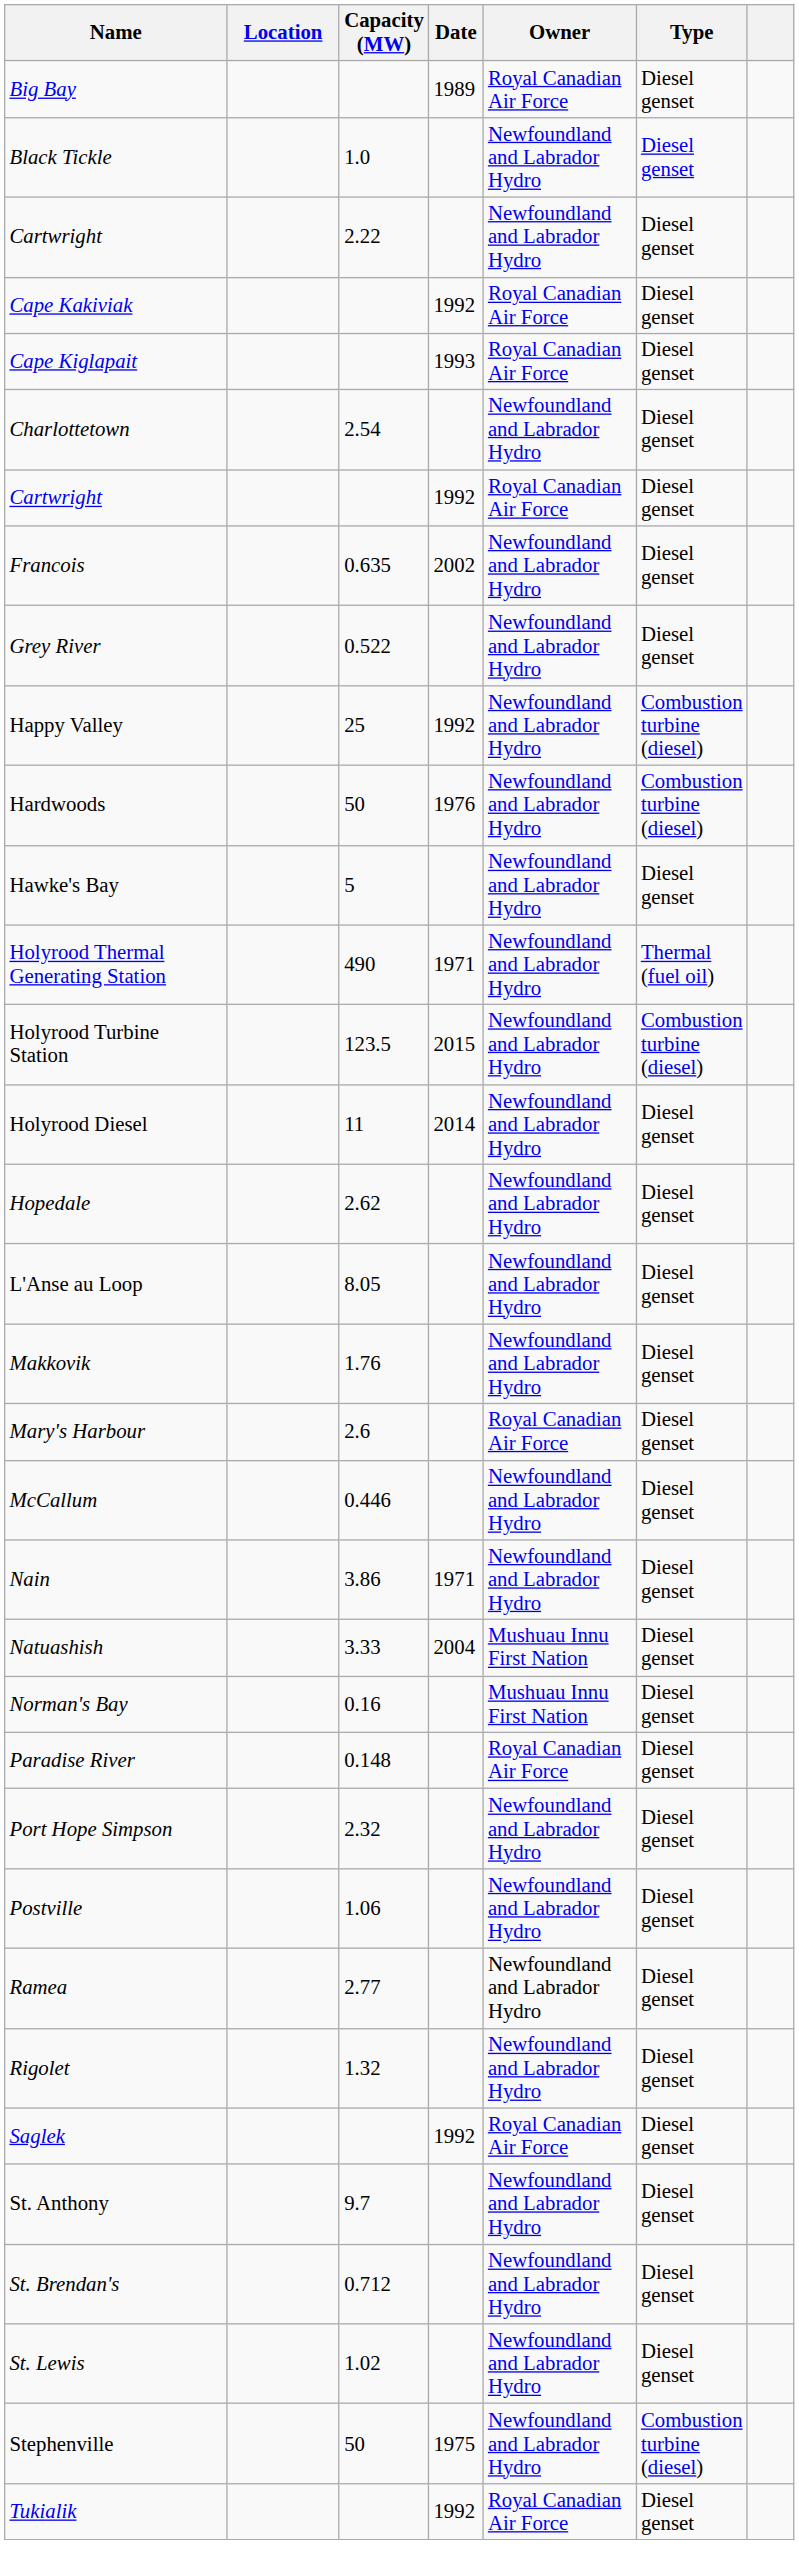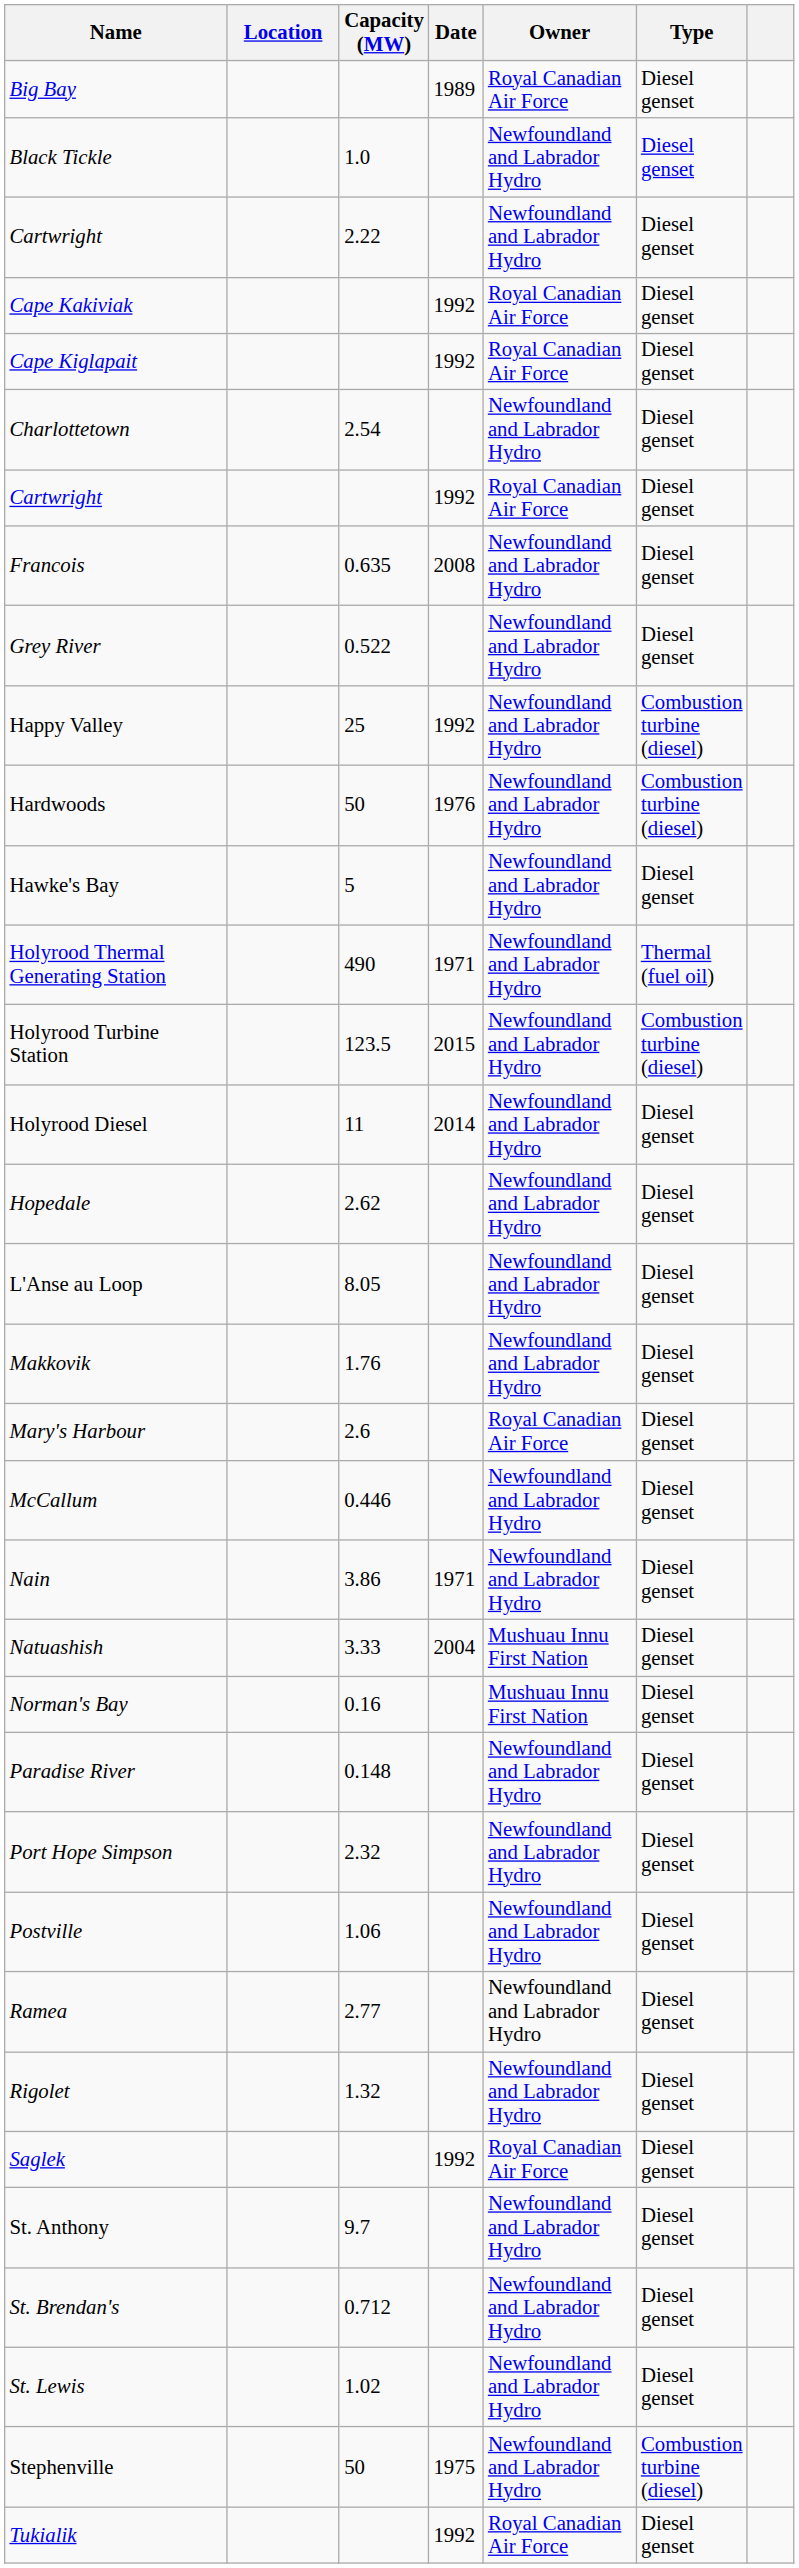 <table class="wikitable sortable">
 <tr>
 <th width="31%">Name</th>
 <th width="15%"><a href='#'>Location</a></th>
 <th width="7%">Capacity (<a href='#'>MW</a>)</th>
 <th width="7%">Date</th>
 <th width="20%">Owner</th>
 <th width="10%">Type</th>
 <th width="7%"></th>
 </tr>
 <tr>
 <td><em><a href='#'>Big Bay</a></em></td>
 <td></td>
 <td></td>
 <td>1989</td>
 <td><a href='#'>Royal Canadian Air Force</a></td>
 <td>Diesel genset</td>
 <td></td>
 </tr>
 <tr>
 <td><em>Black Tickle</em></td>
 <td></td>
 <td>1.0</td>
 <td></td>
 <td><a href='#'>Newfoundland and Labrador Hydro</a></td>
 <td><a href='#'>Diesel genset</a></td>
 <td></td>
 </tr>
 <tr>
 <td><em>Cartwright</em></td>
 <td></td>
 <td>2.22</td>
 <td></td>
 <td><a href='#'>Newfoundland and Labrador Hydro</a></td>
 <td>Diesel genset</td>
 <td></td>
 </tr>
 <tr>
 <td><em><a href='#'>Cape Kakiviak</a></em></td>
 <td></td>
 <td></td>
 <td>1992</td>
 <td><a href='#'>Royal Canadian Air Force</a></td>
 <td>Diesel genset</td>
 <td></td>
 </tr>
 <tr>
 <td><em><a href='#'>Cape Kiglapait</a></em></td>
 <td></td>
 <td></td>
-<td>1993</td>
+<td>1992</td>
 <td><a href='#'>Royal Canadian Air Force</a></td>
 <td>Diesel genset</td>
 <td></td>
 </tr>
 <tr>
 <td><em>Charlottetown</em></td>
 <td></td>
 <td>2.54</td>
 <td></td>
 <td><a href='#'>Newfoundland and Labrador Hydro</a></td>
 <td>Diesel genset</td>
 <td></td>
 </tr>
 <tr>
 <td><em><a href='#'>Cartwright</a></em></td>
 <td></td>
 <td></td>
 <td>1992</td>
 <td><a href='#'>Royal Canadian Air Force</a></td>
 <td>Diesel genset</td>
 <td></td>
 </tr>
 <tr>
 <td><em>Francois</em></td>
 <td></td>
 <td>0.635</td>
-<td>2002</td>
+<td>2008</td>
 <td><a href='#'>Newfoundland and Labrador Hydro</a></td>
 <td>Diesel genset</td>
 <td></td>
 </tr>
 <tr>
 <td><em>Grey River</em></td>
 <td></td>
 <td>0.522</td>
 <td></td>
 <td><a href='#'>Newfoundland and Labrador Hydro</a></td>
 <td>Diesel genset</td>
 <td></td>
 </tr>
 <tr>
 <td>Happy Valley</td>
 <td></td>
 <td>25</td>
 <td>1992</td>
 <td><a href='#'>Newfoundland and Labrador Hydro</a></td>
 <td><a href='#'>Combustion turbine</a> (<a href='#'>diesel</a>)</td>
 <td></td>
 </tr>
 <tr>
 <td>Hardwoods</td>
 <td></td>
 <td>50</td>
 <td>1976</td>
 <td><a href='#'>Newfoundland and Labrador Hydro</a></td>
 <td><a href='#'>Combustion turbine</a> (<a href='#'>diesel</a>)</td>
 <td></td>
 </tr>
 <tr>
 <td>Hawke's Bay</td>
 <td></td>
 <td>5</td>
 <td></td>
 <td><a href='#'>Newfoundland and Labrador Hydro</a></td>
 <td>Diesel genset</td>
 <td></td>
 </tr>
 <tr>
 <td><a href='#'>Holyrood Thermal Generating Station</a></td>
 <td></td>
 <td>490</td>
 <td>1971</td>
 <td><a href='#'>Newfoundland and Labrador Hydro</a></td>
 <td><a href='#'>Thermal</a> (<a href='#'>fuel oil</a>)</td>
 <td></td>
 </tr>
 <tr>
 <td>Holyrood Turbine Station</td>
 <td></td>
 <td>123.5</td>
 <td>2015</td>
 <td><a href='#'>Newfoundland and Labrador Hydro</a></td>
 <td><a href='#'>Combustion turbine</a> (<a href='#'>diesel</a>)</td>
 <td></td>
 </tr>
 <tr>
 <td>Holyrood Diesel</td>
 <td></td>
 <td>11</td>
 <td>2014</td>
 <td><a href='#'>Newfoundland and Labrador Hydro</a></td>
 <td>Diesel genset</td>
 <td></td>
 </tr>
 <tr>
 <td><em>Hopedale</em></td>
 <td></td>
 <td>2.62</td>
 <td></td>
 <td><a href='#'>Newfoundland and Labrador Hydro</a></td>
 <td>Diesel genset</td>
 <td></td>
 </tr>
 <tr>
 <td>L'Anse au Loop</td>
 <td></td>
 <td>8.05</td>
 <td></td>
 <td><a href='#'>Newfoundland and Labrador Hydro</a></td>
 <td>Diesel genset</td>
 <td></td>
 </tr>
 <tr>
 <td><em>Makkovik</em></td>
 <td></td>
 <td>1.76</td>
 <td></td>
 <td><a href='#'>Newfoundland and Labrador Hydro</a></td>
 <td>Diesel genset</td>
 <td></td>
 </tr>
 <tr>
 <td><em>Mary's Harbour</em></td>
 <td></td>
 <td>2.6</td>
 <td></td>
 <td><a href='#'>Royal Canadian Air Force</a></td>
 <td>Diesel genset</td>
 <td></td>
 </tr>
 <tr>
 <td><em>McCallum</em></td>
 <td></td>
 <td>0.446</td>
 <td></td>
 <td><a href='#'>Newfoundland and Labrador Hydro</a></td>
 <td>Diesel genset</td>
 <td></td>
 </tr>
 <tr>
 <td><em>Nain</em></td>
 <td></td>
 <td>3.86</td>
 <td>1971</td>
 <td><a href='#'>Newfoundland and Labrador Hydro</a></td>
 <td>Diesel genset</td>
 <td></td>
 </tr>
 <tr>
 <td><em>Natuashish</em></td>
 <td></td>
 <td>3.33</td>
 <td>2004</td>
 <td><a href='#'>Mushuau Innu First Nation</a></td>
 <td>Diesel genset</td>
 <td></td>
 </tr>
 <tr>
 <td><em>Norman's Bay</em></td>
 <td></td>
 <td>0.16</td>
 <td></td>
 <td><a href='#'>Mushuau Innu First Nation</a></td>
 <td>Diesel genset</td>
 <td></td>
 </tr>
 <tr>
 <td><em>Paradise River</em></td>
 <td></td>
 <td>0.148</td>
 <td></td>
-<td><a href='#'>Royal Canadian Air Force</a></td>
+<td><a href='#'>Newfoundland and Labrador Hydro</a></td>
 <td>Diesel genset</td>
 <td></td>
 </tr>
 <tr>
 <td><em>Port Hope Simpson</em></td>
 <td></td>
 <td>2.32</td>
 <td></td>
 <td><a href='#'>Newfoundland and Labrador Hydro</a></td>
 <td>Diesel genset</td>
 <td></td>
 </tr>
 <tr>
 <td><em>Postville</em></td>
 <td></td>
 <td>1.06</td>
 <td></td>
 <td><a href='#'>Newfoundland and Labrador Hydro</a></td>
 <td>Diesel genset</td>
 <td></td>
 </tr>
 <tr>
 <td><em>Ramea</em></td>
 <td></td>
 <td>2.77</td>
 <td></td>
 <td>Newfoundland and Labrador Hydro</td>
 <td>Diesel genset</td>
 <td></td>
 </tr>
 <tr>
 <td><em>Rigolet</em></td>
 <td></td>
 <td>1.32</td>
 <td></td>
 <td><a href='#'>Newfoundland and Labrador Hydro</a></td>
 <td>Diesel genset</td>
 <td></td>
 </tr>
 <tr>
 <td><em><a href='#'>Saglek</a></em></td>
 <td></td>
 <td></td>
 <td>1992</td>
 <td><a href='#'>Royal Canadian Air Force</a></td>
 <td>Diesel genset</td>
 <td></td>
 </tr>
 <tr>
 <td>St. Anthony</td>
 <td></td>
 <td>9.7</td>
 <td></td>
 <td><a href='#'>Newfoundland and Labrador Hydro</a></td>
 <td>Diesel genset</td>
 <td></td>
 </tr>
 <tr>
 <td><em>St. Brendan's</em></td>
 <td></td>
 <td>0.712</td>
 <td></td>
 <td><a href='#'>Newfoundland and Labrador Hydro</a></td>
 <td>Diesel genset</td>
 <td></td>
 </tr>
 <tr>
 <td><em>St. Lewis</em></td>
 <td></td>
 <td>1.02</td>
 <td></td>
 <td><a href='#'>Newfoundland and Labrador Hydro</a></td>
 <td>Diesel genset</td>
 <td></td>
 </tr>
 <tr>
 <td>Stephenville</td>
 <td></td>
 <td>50</td>
 <td>1975</td>
 <td><a href='#'>Newfoundland and Labrador Hydro</a></td>
 <td><a href='#'>Combustion turbine</a> (<a href='#'>diesel</a>)</td>
 <td></td>
 </tr>
 <tr>
 <td><em><a href='#'>Tukialik</a></em></td>
 <td></td>
 <td></td>
 <td>1992</td>
 <td><a href='#'>Royal Canadian Air Force</a></td>
 <td>Diesel genset</td>
 <td></td>
 </tr>
 </table>
